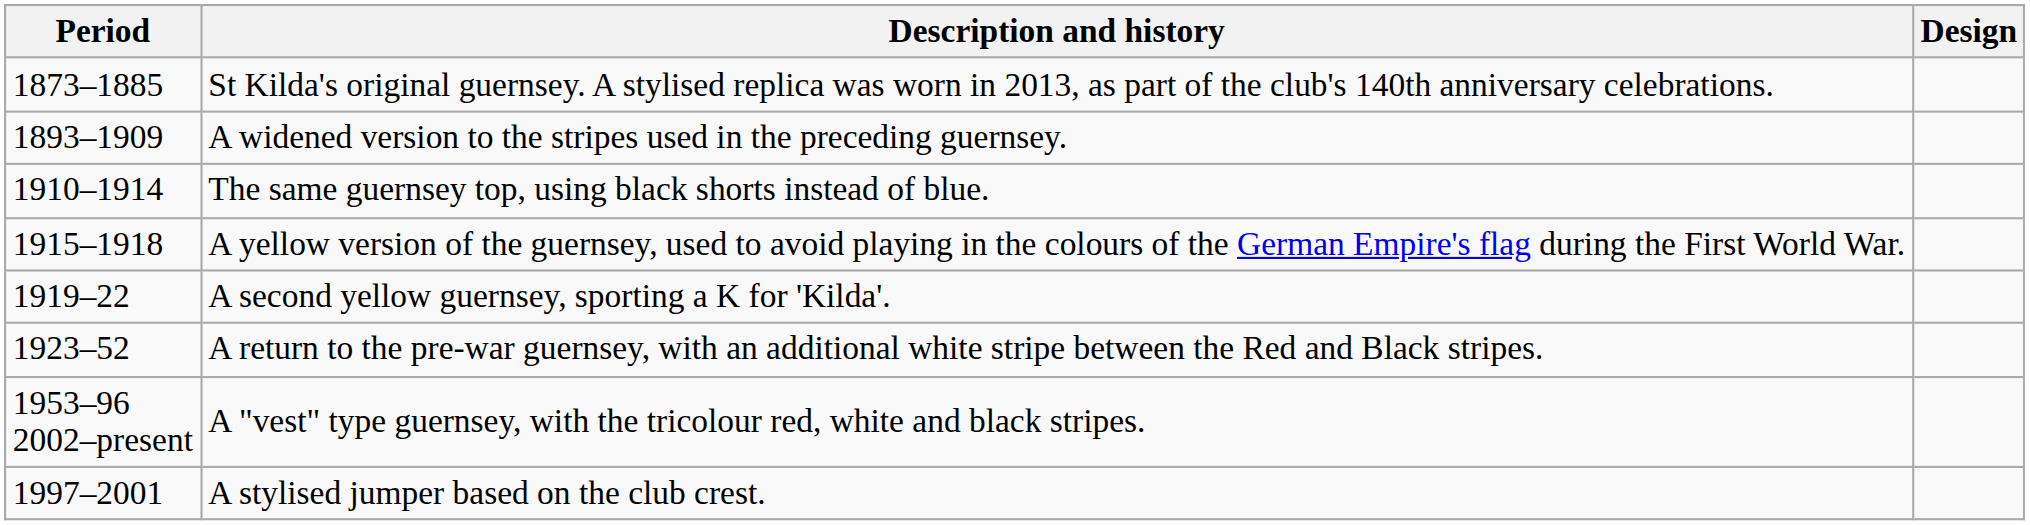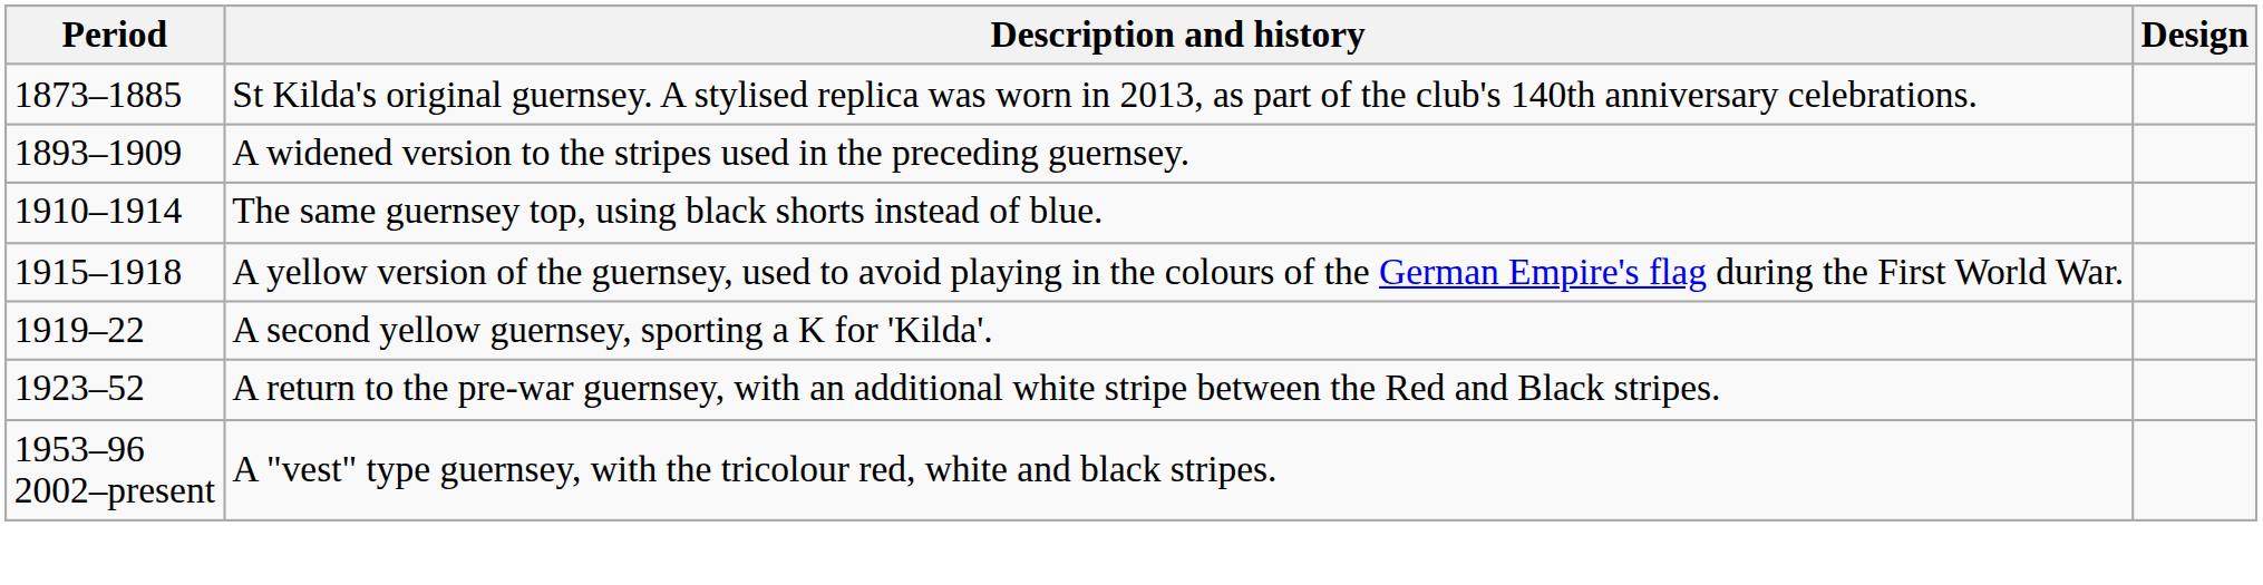 <table class="wikitable mw-collapsible">
 <tr>
 <th>Period</th>
 <th>Description and history</th>
 <th>Design</th>
 </tr>
 <tr>
 <td>1873–1885</td>
 <td>St Kilda's original guernsey. A stylised replica was worn in 2013, as part of the club's 140th anniversary celebrations.</td>
 <td></td>
 </tr>
 <tr>
 <td>1893–1909</td>
 <td>A widened version to the stripes used in the preceding guernsey.</td>
 <td></td>
 </tr>
 <tr>
 <td>1910–1914</td>
 <td>The same guernsey top, using black shorts instead of blue.</td>
 <td></td>
 </tr>
 <tr>
 <td>1915–1918</td>
 <td>A yellow version of the guernsey, used to avoid playing in the colours of the <a href='#'>German Empire's flag</a> during the First World War.</td>
 <td></td>
 </tr>
 <tr>
 <td>1919–22</td>
 <td>A second yellow guernsey, sporting a K for 'Kilda'.</td>
 <td></td>
 </tr>
 <tr>
 <td>1923–52</td>
 <td>A return to the pre-war guernsey, with an additional white stripe between the Red and Black stripes.</td>
 <td></td>
 </tr>
 <tr>
 <td>1953–96<br>2002–present</td>
 <td>A "vest" type guernsey, with the tricolour red, white and black stripes.</td>
 <td></td>
 </tr>
-<tr>
-<td>1997–2001</td>
-<td>A stylised jumper based on the club crest.</td>
-<td></td>
-</tr>
 </table>
